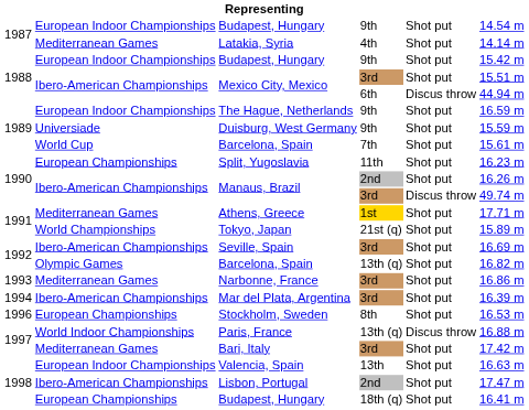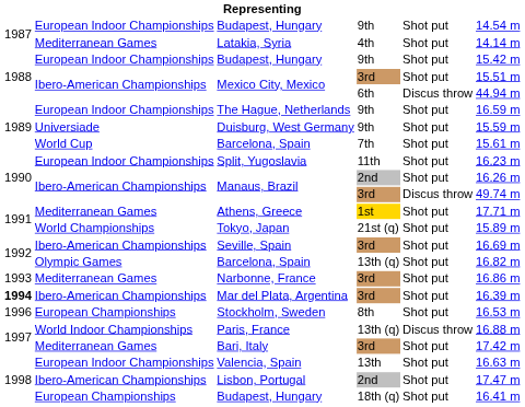 <table>
 <tr>
 <th colspan="6">Representing </th>
 </tr>
 <tr>
 <td rowspan=2>1987</td>
 <td><a href='#'>European Indoor Championships</a></td>
 <td><a href='#'>Budapest, Hungary</a></td>
 <td>9th</td>
 <td>Shot put</td>
 <td><a href='#'>14.54 m</a></td>
 </tr>
 <tr>
 <td><a href='#'>Mediterranean Games</a></td>
 <td><a href='#'>Latakia, Syria</a></td>
 <td>4th</td>
 <td>Shot put</td>
 <td><a href='#'>14.14 m</a></td>
 </tr>
 <tr>
 <td rowspan=3>1988</td>
 <td><a href='#'>European Indoor Championships</a></td>
 <td><a href='#'>Budapest, Hungary</a></td>
 <td>9th</td>
 <td>Shot put</td>
 <td><a href='#'>15.42 m</a></td>
 </tr>
 <tr>
 <td rowspan=2><a href='#'>Ibero-American Championships</a></td>
 <td rowspan=2><a href='#'>Mexico City, Mexico</a></td>
 <td bgcolor=cc9966>3rd</td>
 <td>Shot put</td>
 <td><a href='#'>15.51 m</a></td>
 </tr>
 <tr>
 <td>6th</td>
 <td>Discus throw</td>
 <td><a href='#'>44.94 m</a></td>
 </tr>
 <tr>
 <td rowspan=3>1989</td>
 <td><a href='#'>European Indoor Championships</a></td>
 <td><a href='#'>The Hague, Netherlands</a></td>
 <td>9th</td>
 <td>Shot put</td>
 <td><a href='#'>16.59 m</a></td>
 </tr>
 <tr>
 <td><a href='#'>Universiade</a></td>
 <td><a href='#'>Duisburg, West Germany</a></td>
 <td>9th</td>
 <td>Shot put</td>
 <td><a href='#'>15.59 m</a></td>
 </tr>
 <tr>
 <td><a href='#'>World Cup</a></td>
 <td><a href='#'>Barcelona, Spain</a></td>
 <td>7th</td>
 <td>Shot put</td>
 <td><a href='#'>15.61 m</a></td>
 </tr>
 <tr>
 <td rowspan=3>1990</td>
-<td><a href='#'>European Championships</a></td>
+<td><a href='#'>European Indoor Championships</a></td>
 <td><a href='#'>Split, Yugoslavia</a></td>
 <td>11th</td>
 <td>Shot put</td>
 <td><a href='#'>16.23 m</a></td>
 </tr>
 <tr>
 <td rowspan=2><a href='#'>Ibero-American Championships</a></td>
 <td rowspan=2><a href='#'>Manaus, Brazil</a></td>
 <td bgcolor=silver>2nd</td>
 <td>Shot put</td>
 <td><a href='#'>16.26 m</a></td>
 </tr>
 <tr>
 <td bgcolor=cc9966>3rd</td>
 <td>Discus throw</td>
 <td><a href='#'>49.74 m</a></td>
 </tr>
 <tr>
 <td rowspan=2>1991</td>
 <td><a href='#'>Mediterranean Games</a></td>
 <td><a href='#'>Athens, Greece</a></td>
 <td bgcolor=gold>1st</td>
 <td>Shot put</td>
 <td><a href='#'>17.71 m</a></td>
 </tr>
 <tr>
 <td><a href='#'>World Championships</a></td>
 <td><a href='#'>Tokyo, Japan</a></td>
 <td>21st (q)</td>
 <td>Shot put</td>
 <td><a href='#'>15.89 m</a></td>
 </tr>
 <tr>
 <td rowspan=2>1992</td>
 <td><a href='#'>Ibero-American Championships</a></td>
 <td><a href='#'>Seville, Spain</a></td>
 <td bgcolor=cc9966>3rd</td>
 <td>Shot put</td>
 <td><a href='#'>16.69 m</a></td>
 </tr>
 <tr>
 <td><a href='#'>Olympic Games</a></td>
 <td><a href='#'>Barcelona, Spain</a></td>
 <td>13th (q)</td>
 <td>Shot put</td>
 <td><a href='#'>16.82 m</a></td>
 </tr>
 <tr>
 <td>1993</td>
 <td><a href='#'>Mediterranean Games</a></td>
 <td><a href='#'>Narbonne, France</a></td>
 <td bgcolor=cc9966>3rd</td>
 <td>Shot put</td>
 <td><a href='#'>16.86 m</a></td>
 </tr>
 <tr>
-<td>1994</td>
+<td><strong>1994</strong></td>
 <td><a href='#'>Ibero-American Championships</a></td>
 <td><a href='#'>Mar del Plata, Argentina</a></td>
 <td bgcolor=cc9966>3rd</td>
 <td>Shot put</td>
 <td><a href='#'>16.39 m</a></td>
 </tr>
 <tr>
 <td>1996</td>
 <td><a href='#'>European Championships</a></td>
 <td><a href='#'>Stockholm, Sweden</a></td>
 <td>8th</td>
 <td>Shot put</td>
 <td><a href='#'>16.53 m</a></td>
 </tr>
 <tr>
 <td rowspan=2>1997</td>
 <td><a href='#'>World Indoor Championships</a></td>
 <td><a href='#'>Paris, France</a></td>
 <td>13th (q)</td>
 <td>Discus throw</td>
 <td><a href='#'>16.88 m</a></td>
 </tr>
 <tr>
 <td><a href='#'>Mediterranean Games</a></td>
 <td><a href='#'>Bari, Italy</a></td>
 <td bgcolor=cc9966>3rd</td>
 <td>Shot put</td>
 <td><a href='#'>17.42 m</a></td>
 </tr>
 <tr>
 <td rowspan=3>1998</td>
 <td><a href='#'>European Indoor Championships</a></td>
 <td><a href='#'>Valencia, Spain</a></td>
 <td>13th</td>
 <td>Shot put</td>
 <td><a href='#'>16.63 m</a></td>
 </tr>
 <tr>
 <td><a href='#'>Ibero-American Championships</a></td>
 <td><a href='#'>Lisbon, Portugal</a></td>
 <td bgcolor=silver>2nd</td>
 <td>Shot put</td>
 <td><a href='#'>17.47 m</a></td>
 </tr>
 <tr>
 <td><a href='#'>European Championships</a></td>
 <td><a href='#'>Budapest, Hungary</a></td>
 <td>18th (q)</td>
 <td>Shot put</td>
 <td><a href='#'>16.41 m</a></td>
 </tr>
 </table>
